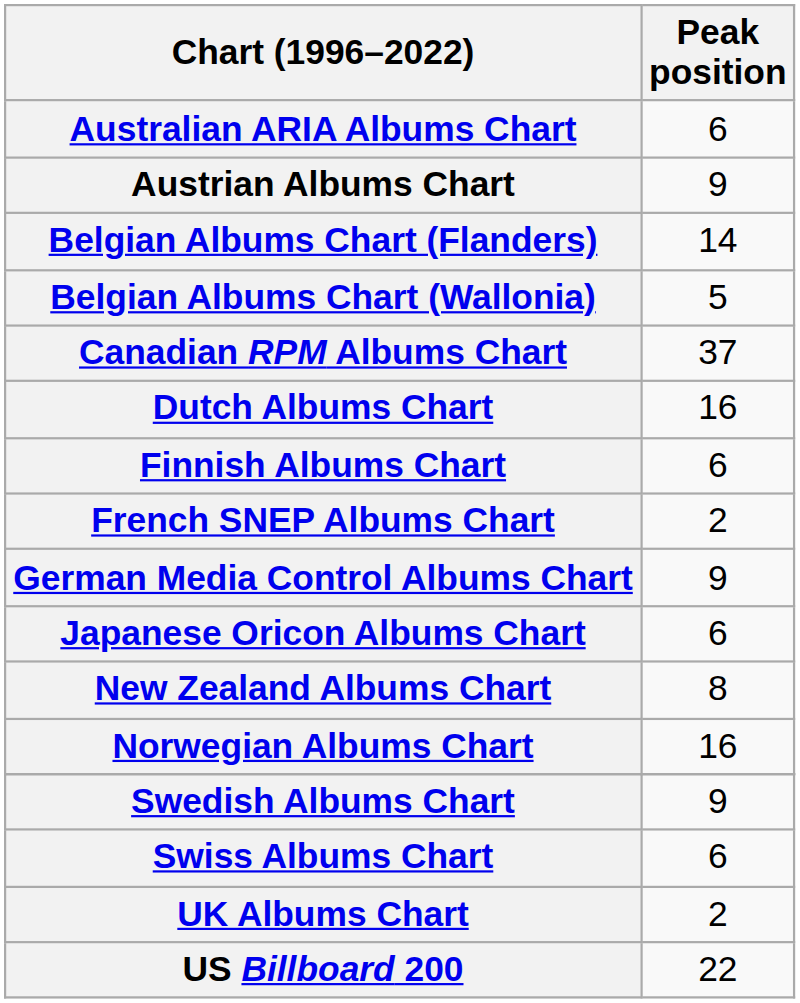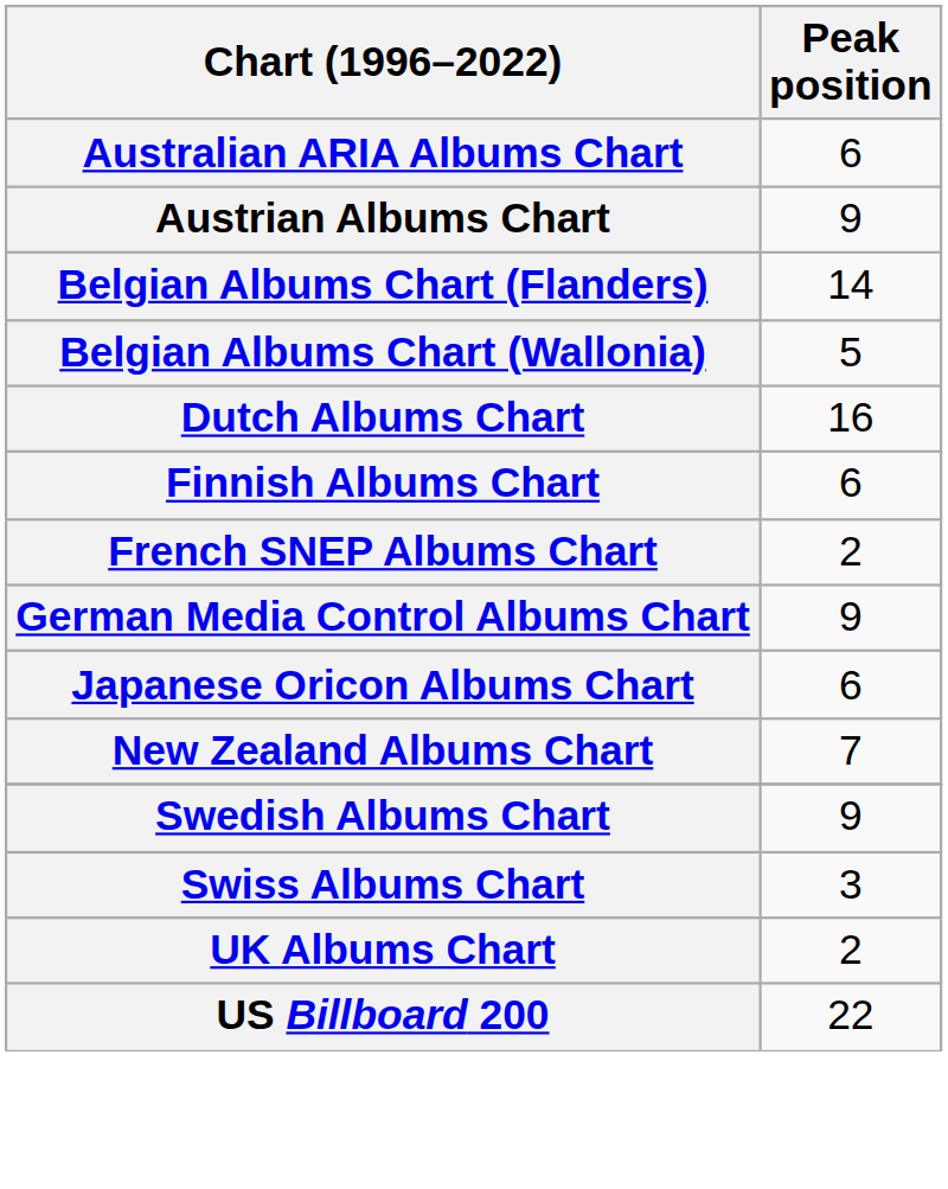 <table class="wikitable sortable plainrowheaders" style="text-align:center;">
 <tr>
 <th>Chart (1996–2022)</th>
 <th>Peak<br>position</th>
 </tr>
 <tr>
 <th scope="row"><a href='#'>Australian ARIA Albums Chart</a></th>
 <td>6</td>
 </tr>
 <tr>
 <th scope="row">Austrian Albums Chart</th>
 <td>9</td>
 </tr>
 <tr>
 <th scope="row"><a href='#'>Belgian Albums Chart (Flanders)</a></th>
 <td>14</td>
 </tr>
 <tr>
 <th scope="row"><a href='#'>Belgian Albums Chart (Wallonia)</a></th>
 <td>5</td>
-</tr>
-<tr>
-<th scope="row"><a href='#'>Canadian <em>RPM</em> Albums Chart</a></th>
-<td>37</td>
 </tr>
 <tr>
 <th scope="row"><a href='#'>Dutch Albums Chart</a></th>
 <td>16</td>
 </tr>
 <tr>
 <th scope="row"><a href='#'>Finnish Albums Chart</a></th>
 <td>6</td>
 </tr>
 <tr>
 <th scope="row"><a href='#'>French SNEP Albums Chart</a></th>
 <td>2</td>
 </tr>
 <tr>
 <th scope="row"><a href='#'>German Media Control Albums Chart</a></th>
 <td>9</td>
 </tr>
 <tr>
 <th scope="row"><a href='#'>Japanese Oricon Albums Chart</a></th>
 <td>6</td>
 </tr>
 <tr>
 <th scope="row"><a href='#'>New Zealand Albums Chart</a></th>
-<td>8</td>
-</tr>
-<tr>
-<th scope="row"><a href='#'>Norwegian Albums Chart</a></th>
-<td>16</td>
+<td>7</td>
 </tr>
 <tr>
 </tr>
 <tr>
 <th scope="row"><a href='#'>Swedish Albums Chart</a></th>
 <td>9</td>
 </tr>
 <tr>
 <th scope="row"><a href='#'>Swiss Albums Chart</a></th>
-<td>6</td>
+<td>3</td>
 </tr>
 <tr>
 <th scope="row"><a href='#'>UK Albums Chart</a></th>
 <td>2</td>
 </tr>
 <tr>
 <th scope="row">US <a href='#'><em>Billboard</em> 200</a></th>
 <td>22</td>
 </tr>
 </table>
